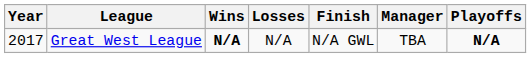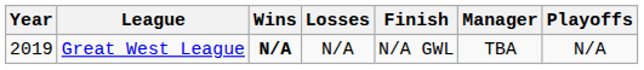 <table class="wikitable">
 <tr>
 <th>Year</th>
 <th>League</th>
 <th>Wins</th>
 <th>Losses</th>
 <th>Finish</th>
 <th>Manager</th>
 <th>Playoffs</th>
 </tr>
 <tr align=center>
-<td>2017</td>
+<td>2019</td>
 <td><a href='#'>Great West League</a></td>
 <td><strong>N/A</strong></td>
 <td>N/A</td>
 <td>N/A  GWL</td>
 <td>TBA</td>
-<td><strong>N/A</strong></td>
+<td>N/A</td>
 </tr>
 </table>
